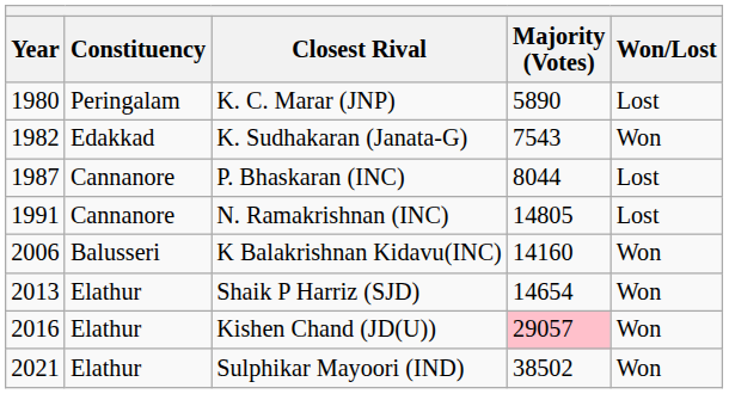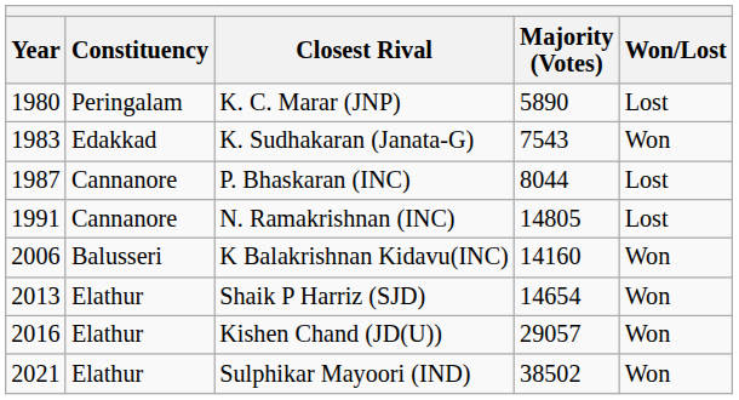 <table class="wikitable">
 <tr>
 <th colspan="5"></th>
 </tr>
 <tr>
 <th>Year</th>
 <th>Constituency</th>
 <th>Closest Rival</th>
 <th>Majority<br>(Votes)</th>
 <th>Won/Lost</th>
 </tr>
 <tr>
 <td>1980</td>
 <td>Peringalam</td>
 <td>K. C. Marar (JNP)</td>
 <td>5890</td>
 <td>Lost</td>
 </tr>
 <tr>
-<td>1982</td>
+<td>1983</td>
 <td>Edakkad</td>
 <td>K. Sudhakaran (Janata-G)</td>
 <td>7543</td>
 <td>Won</td>
 </tr>
 <tr>
 <td>1987</td>
 <td>Cannanore</td>
 <td>P. Bhaskaran (INC)</td>
 <td>8044</td>
 <td>Lost</td>
 </tr>
 <tr>
 <td>1991</td>
 <td>Cannanore</td>
 <td>N. Ramakrishnan (INC)</td>
 <td>14805</td>
 <td>Lost</td>
 </tr>
 <tr>
 <td>2006</td>
 <td>Balusseri</td>
 <td>K Balakrishnan Kidavu(INC)</td>
 <td>14160</td>
 <td>Won</td>
 </tr>
 <tr>
 <td>2013</td>
 <td>Elathur</td>
 <td>Shaik P Harriz (SJD)</td>
 <td>14654</td>
 <td>Won</td>
 </tr>
 <tr>
 <td>2016</td>
 <td>Elathur</td>
 <td>Kishen Chand (JD(U))</td>
-<td style="background: pink;">29057</td>
+<td>29057</td>
 <td>Won</td>
 </tr>
 <tr>
 <td>2021</td>
 <td>Elathur</td>
 <td>Sulphikar Mayoori (IND)</td>
 <td>38502</td>
 <td>Won</td>
 </tr>
 </table>
